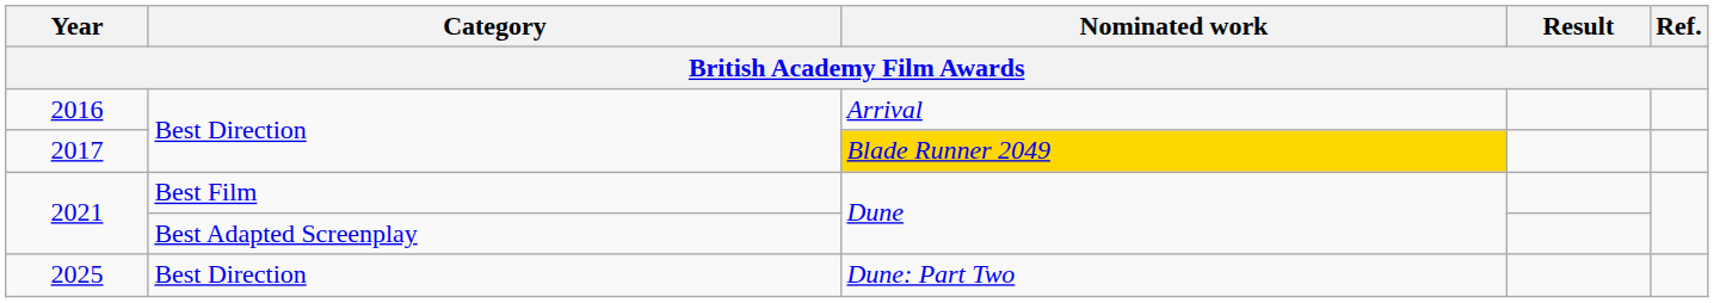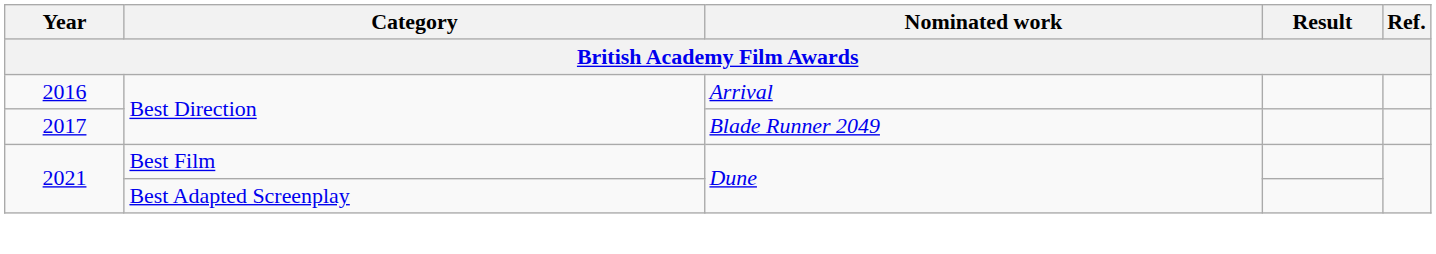 <table class=wikitable>
 <tr>
 <th scope="col" style="width:5em;">Year</th>
 <th scope="col" style="width:26em;">Category</th>
 <th scope="col" style="width:25em;">Nominated work</th>
 <th scope="col" style="width:5em;">Result</th>
 <th>Ref.</th>
 </tr>
 <tr>
 <th colspan=5><a href='#'>British Academy Film Awards</a></th>
 </tr>
 <tr>
 <td style="text-align:center;"><a href='#'>2016</a></td>
 <td rowspan=2><a href='#'>Best Direction</a></td>
 <td><em><a href='#'>Arrival</a></em></td>
 <td></td>
 <td style="text-align:center;"></td>
 </tr>
 <tr>
 <td style="text-align:center;"><a href='#'>2017</a></td>
-<td style="background: gold;"><em><a href='#'>Blade Runner 2049</a></em></td>
+<td><em><a href='#'>Blade Runner 2049</a></em></td>
 <td></td>
 <td style="text-align:center;"></td>
 </tr>
 <tr>
 <td style="text-align:center;", rowspan="2"><a href='#'>2021</a></td>
 <td><a href='#'>Best Film</a></td>
 <td rowspan="2"><em><a href='#'>Dune</a></em></td>
 <td></td>
 <td style="text-align:center;", rowspan="2"></td>
 </tr>
 <tr>
 <td><a href='#'>Best Adapted Screenplay</a></td>
 <td></td>
 </tr>
-<tr>
-<td style="text-align:center;"><a href='#'>2025</a></td>
-<td><a href='#'>Best Direction</a></td>
-<td><em><a href='#'>Dune: Part Two</a></em></td>
-<td></td>
-<td style="text-align:center;"></td>
-</tr>
 </table>
